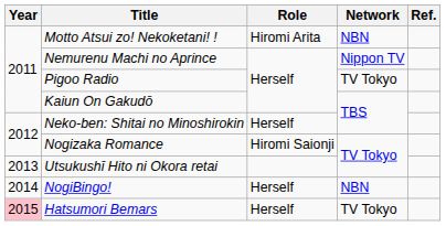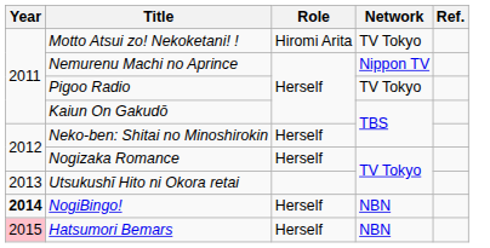 <table class="wikitable">
 <tr>
 <th>Year</th>
 <th>Title</th>
 <th>Role</th>
 <th>Network</th>
 <th>Ref.</th>
 </tr>
 <tr>
 <td rowspan="4">2011</td>
 <td><em>Motto Atsui zo! Nekoketani! !</em></td>
 <td>Hiromi Arita</td>
-<td><a href='#'>NBN</a></td>
+<td>TV Tokyo</td>
 <td></td>
 </tr>
 <tr>
 <td><em>Nemurenu Machi no Aprince</em></td>
 <td rowspan="3">Herself</td>
 <td><a href='#'>Nippon TV</a></td>
 <td></td>
 </tr>
 <tr>
 <td><em>Pigoo Radio</em></td>
 <td>TV Tokyo</td>
 <td></td>
 </tr>
 <tr>
 <td><em>Kaiun On Gakudō</em></td>
 <td rowspan="2"><a href='#'>TBS</a></td>
 <td></td>
 </tr>
 <tr>
 <td rowspan="2">2012</td>
 <td><em>Neko-ben: Shitai no Minoshirokin</em></td>
 <td>Herself</td>
 <td></td>
 </tr>
 <tr>
 <td><em>Nogizaka Romance</em></td>
-<td>Hiromi Saionji</td>
+<td>Herself</td>
 <td rowspan="2"><a href='#'>TV Tokyo</a></td>
 <td></td>
 </tr>
 <tr>
 <td>2013</td>
 <td><em>Utsukushī Hito ni Okora retai</em></td>
 <td></td>
 <td></td>
 </tr>
 <tr>
-<td>2014</td>
+<td><strong>2014</strong></td>
 <td><em><a href='#'>NogiBingo!</a></em></td>
 <td>Herself</td>
 <td><a href='#'>NBN</a></td>
 <td></td>
 </tr>
 <tr>
 <td style="background: pink;">2015</td>
 <td><em><a href='#'>Hatsumori Bemars</a></em></td>
 <td>Herself</td>
-<td>TV Tokyo</td>
+<td><a href='#'>NBN</a></td>
 <td></td>
 </tr>
 </table>
